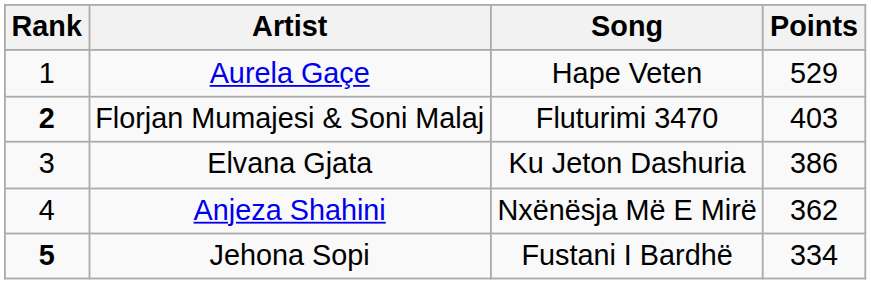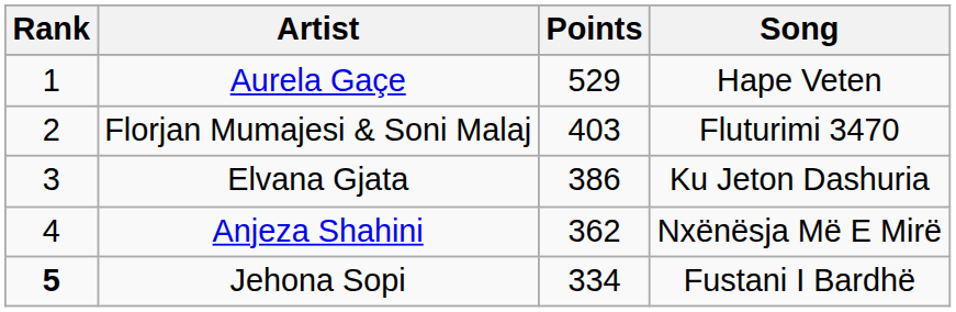 <table class="wikitable sortable" style="text-align: center;">
 <tr>
 <th>Rank</th>
 <th>Artist</th>
+<th>Points</th>
 <th>Song</th>
-<th>Points</th>
 </tr>
 <tr>
 <td>1</td>
 <td><a href='#'>Aurela Gaçe</a></td>
+<td>529</td>
 <td>Hape Veten</td>
-<td>529</td>
 </tr>
 <tr>
-<td><strong>2</strong></td>
+<td>2</td>
 <td>Florjan Mumajesi & Soni Malaj</td>
+<td>403</td>
 <td>Fluturimi 3470</td>
-<td>403</td>
 </tr>
 <tr>
 <td>3</td>
 <td>Elvana Gjata</td>
+<td>386</td>
 <td>Ku Jeton Dashuria</td>
-<td>386</td>
 </tr>
 <tr>
 <td>4</td>
 <td><a href='#'>Anjeza Shahini</a></td>
+<td>362</td>
 <td>Nxënësja Më E Mirë</td>
-<td>362</td>
 </tr>
 <tr>
 <td><strong>5</strong></td>
 <td>Jehona Sopi</td>
+<td>334</td>
 <td>Fustani I Bardhë</td>
-<td>334</td>
 </tr>
 </table>
